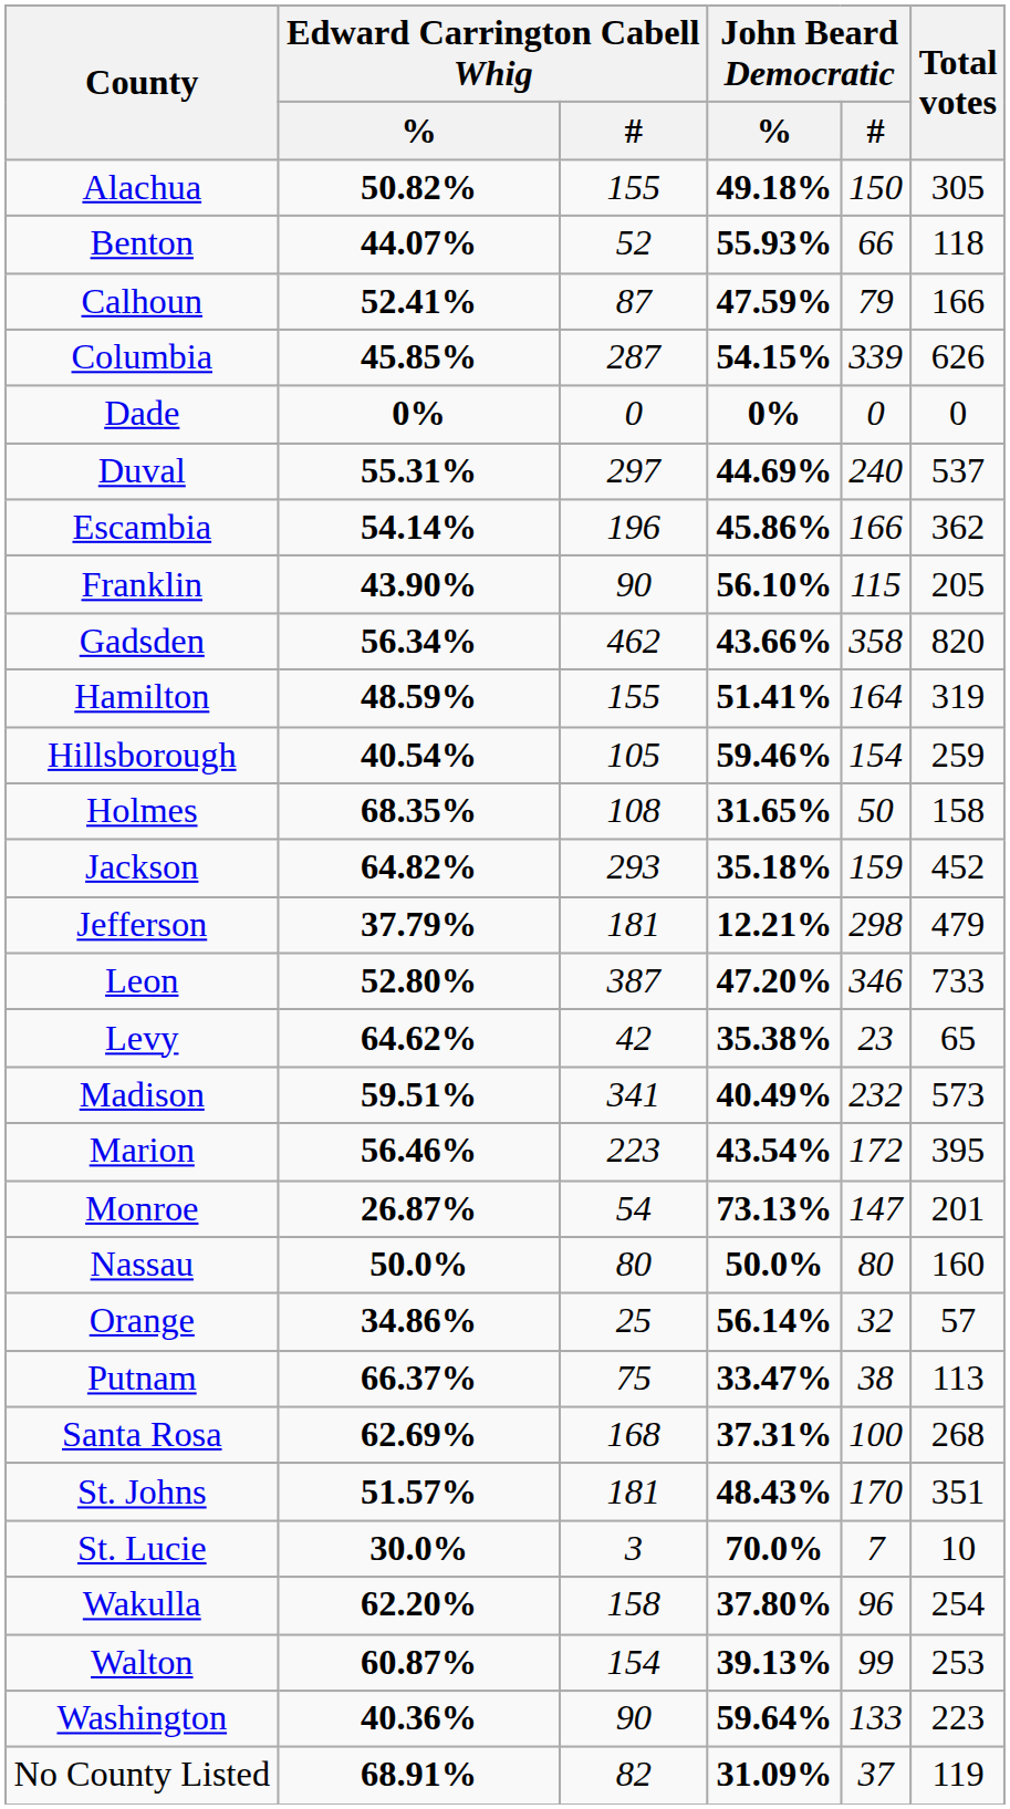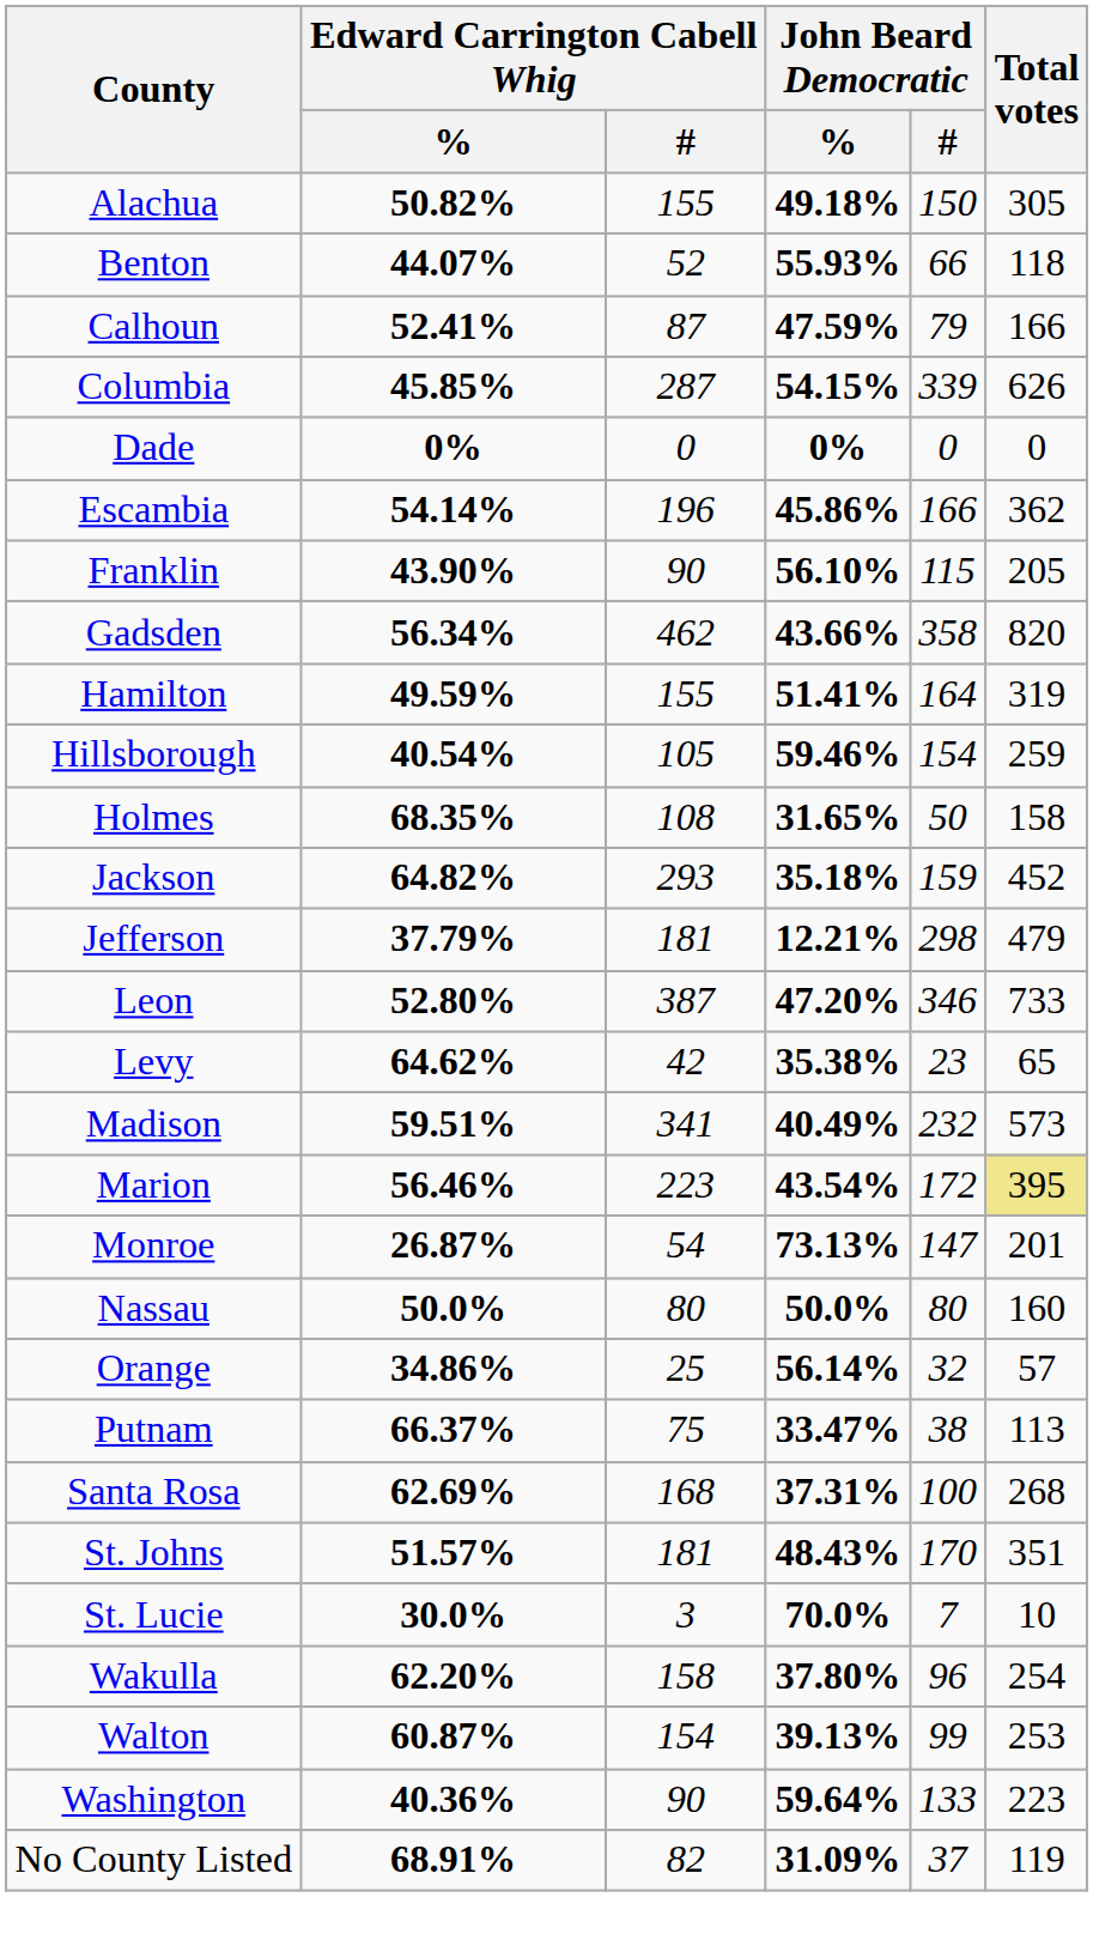 <table class="wikitable sortable">
 <tr>
 <th rowspan="2" colspan="1" style="text-align:center">County</th>
 <th colspan="2" >Edward Carrington Cabell<br><em>Whig</em></th>
 <th colspan="2" style="text-align: center;" >John Beard<br><em>Democratic</em></th>
 <th rowspan="2" colspan="1" style="text-align: center;">Total<br>votes</th>
 </tr>
 <tr>
 <th colspan="1" style="text-align: center;" >%</th>
 <th colspan="1" style="text-align: center;" >#</th>
 <th colspan="1" style="text-align: center;" >%</th>
 <th colspan="1" style="text-align: center;" >#</th>
 </tr>
 <tr>
 <td align="center" ><a href='#'>Alachua</a></td>
 <td align="center"><strong>50.82%</strong></td>
 <td align="center"><em>155</em></td>
 <td align="center"><strong>49.18%</strong></td>
 <td align="center"><em>150</em></td>
 <td align="center">305</td>
 </tr>
 <tr>
 <td align="center" ><a href='#'>Benton</a></td>
 <td align="center"><strong>44.07%</strong></td>
 <td align="center"><em>52</em></td>
 <td align="center"><strong>55.93%</strong></td>
 <td align="center"><em>66</em></td>
 <td align="center">118</td>
 </tr>
 <tr>
 <td align="center" ><a href='#'>Calhoun</a></td>
 <td align="center"><strong>52.41%</strong></td>
 <td align="center"><em>87</em></td>
 <td align="center"><strong>47.59%</strong></td>
 <td align="center"><em>79</em></td>
 <td align="center">166</td>
 </tr>
 <tr>
 <td align="center" ><a href='#'>Columbia</a></td>
 <td align="center"><strong>45.85%</strong></td>
 <td align="center"><em>287</em></td>
 <td align="center"><strong>54.15%</strong></td>
 <td align="center"><em>339</em></td>
 <td align="center">626</td>
 </tr>
 <tr>
 <td align="center" ><a href='#'>Dade</a></td>
 <td align="center"><strong>0%</strong></td>
 <td align="center"><em>0</em></td>
 <td align="center"><strong>0%</strong></td>
 <td align="center"><em>0</em></td>
 <td align="center">0</td>
 </tr>
 <tr>
-<td align="center" ><a href='#'>Duval</a></td>
-<td align="center"><strong>55.31%</strong></td>
-<td align="center"><em>297</em></td>
-<td align="center"><strong>44.69%</strong></td>
-<td align="center"><em>240</em></td>
-<td align="center">537</td>
-</tr>
-<tr>
 <td align="center" ><a href='#'>Escambia</a></td>
 <td align="center"><strong>54.14%</strong></td>
 <td align="center"><em>196</em></td>
 <td align="center"><strong>45.86%</strong></td>
 <td align="center"><em>166</em></td>
 <td align="center">362</td>
 </tr>
 <tr>
 <td align="center" ><a href='#'>Franklin</a></td>
 <td align="center"><strong>43.90%</strong></td>
 <td align="center"><em>90</em></td>
 <td align="center"><strong>56.10%</strong></td>
 <td align="center"><em>115</em></td>
 <td align="center">205</td>
 </tr>
 <tr>
 <td align="center" ><a href='#'>Gadsden</a></td>
 <td align="center"><strong>56.34%</strong></td>
 <td align="center"><em>462</em></td>
 <td align="center"><strong>43.66%</strong></td>
 <td align="center"><em>358</em></td>
 <td align="center">820</td>
 </tr>
 <tr>
 <td align="center" ><a href='#'>Hamilton</a></td>
-<td align="center"><strong>48.59%</strong></td>
+<td align="center"><strong>49.59%</strong></td>
 <td align="center"><em>155</em></td>
 <td align="center"><strong>51.41%</strong></td>
 <td align="center"><em>164</em></td>
 <td align="center">319</td>
 </tr>
 <tr>
 <td align="center" ><a href='#'>Hillsborough</a></td>
 <td align="center"><strong>40.54%</strong></td>
 <td align="center"><em>105</em></td>
 <td align="center"><strong>59.46%</strong></td>
 <td align="center"><em>154</em></td>
 <td align="center">259</td>
 </tr>
 <tr>
 <td align="center" ><a href='#'>Holmes</a></td>
 <td align="center"><strong>68.35%</strong></td>
 <td align="center"><em>108</em></td>
 <td align="center"><strong>31.65%</strong></td>
 <td align="center"><em>50</em></td>
 <td align="center">158</td>
 </tr>
 <tr>
 <td align="center" ><a href='#'>Jackson</a></td>
 <td align="center"><strong>64.82%</strong></td>
 <td align="center"><em>293</em></td>
 <td align="center"><strong>35.18%</strong></td>
 <td align="center"><em>159</em></td>
 <td align="center">452</td>
 </tr>
 <tr>
 <td align="center" ><a href='#'>Jefferson</a></td>
 <td align="center"><strong>37.79%</strong></td>
 <td align="center"><em>181</em></td>
 <td align="center"><strong>12.21%</strong></td>
 <td align="center"><em>298</em></td>
 <td align="center">479</td>
 </tr>
 <tr>
 <td align="center" ><a href='#'>Leon</a></td>
 <td align="center"><strong>52.80%</strong></td>
 <td align="center"><em>387</em></td>
 <td align="center"><strong>47.20%</strong></td>
 <td align="center"><em>346</em></td>
 <td align="center">733</td>
 </tr>
 <tr>
 <td align="center" ><a href='#'>Levy</a></td>
 <td align="center"><strong>64.62%</strong></td>
 <td align="center"><em>42</em></td>
 <td align="center"><strong>35.38%</strong></td>
 <td align="center"><em>23</em></td>
 <td align="center">65</td>
 </tr>
 <tr>
 <td align="center" ><a href='#'>Madison</a></td>
 <td align="center"><strong>59.51%</strong></td>
 <td align="center"><em>341</em></td>
 <td align="center"><strong>40.49%</strong></td>
 <td align="center"><em>232</em></td>
 <td align="center">573</td>
 </tr>
 <tr>
 <td align="center" ><a href='#'>Marion</a></td>
 <td align="center"><strong>56.46%</strong></td>
 <td align="center"><em>223</em></td>
 <td align="center"><strong>43.54%</strong></td>
 <td align="center"><em>172</em></td>
-<td align="center">395</td>
+<td align="center" style="background: khaki;">395</td>
 </tr>
 <tr>
 <td align="center" ><a href='#'>Monroe</a></td>
 <td align="center"><strong>26.87%</strong></td>
 <td align="center"><em>54</em></td>
 <td align="center"><strong>73.13%</strong></td>
 <td align="center"><em>147</em></td>
 <td align="center">201</td>
 </tr>
 <tr>
 <td align="center" ><a href='#'>Nassau</a></td>
 <td align="center"><strong>50.0%</strong></td>
 <td align="center"><em>80</em></td>
 <td align="center"><strong>50.0%</strong></td>
 <td align="center"><em>80</em></td>
 <td align="center">160</td>
 </tr>
 <tr>
 <td align="center" ><a href='#'>Orange</a></td>
 <td align="center"><strong>34.86%</strong></td>
 <td align="center"><em>25</em></td>
 <td align="center"><strong>56.14%</strong></td>
 <td align="center"><em>32</em></td>
 <td align="center">57</td>
 </tr>
 <tr>
 <td align="center" ><a href='#'>Putnam</a></td>
 <td align="center"><strong>66.37%</strong></td>
 <td align="center"><em>75</em></td>
 <td align="center"><strong>33.47%</strong></td>
 <td align="center"><em>38</em></td>
 <td align="center">113</td>
 </tr>
 <tr>
 <td align="center" ><a href='#'>Santa Rosa</a></td>
 <td align="center"><strong>62.69%</strong></td>
 <td align="center"><em>168</em></td>
 <td align="center"><strong>37.31%</strong></td>
 <td align="center"><em>100</em></td>
 <td align="center">268</td>
 </tr>
 <tr>
 <td align="center" ><a href='#'>St. Johns</a></td>
 <td align="center"><strong>51.57%</strong></td>
 <td align="center"><em>181</em></td>
 <td align="center"><strong>48.43%</strong></td>
 <td align="center"><em>170</em></td>
 <td align="center">351</td>
 </tr>
 <tr>
 <td align="center" ><a href='#'>St. Lucie</a></td>
 <td align="center"><strong>30.0%</strong></td>
 <td align="center"><em>3</em></td>
 <td align="center"><strong>70.0%</strong></td>
 <td align="center"><em>7</em></td>
 <td align="center">10</td>
 </tr>
 <tr>
 <td align="center" ><a href='#'>Wakulla</a></td>
 <td align="center"><strong>62.20%</strong></td>
 <td align="center"><em>158</em></td>
 <td align="center"><strong>37.80%</strong></td>
 <td align="center"><em>96</em></td>
 <td align="center">254</td>
 </tr>
 <tr>
 <td align="center" ><a href='#'>Walton</a></td>
 <td align="center"><strong>60.87%</strong></td>
 <td align="center"><em>154</em></td>
 <td align="center"><strong>39.13%</strong></td>
 <td align="center"><em>99</em></td>
 <td align="center">253</td>
 </tr>
 <tr>
 <td align="center" ><a href='#'>Washington</a></td>
 <td align="center"><strong>40.36%</strong></td>
 <td align="center"><em>90</em></td>
 <td align="center"><strong>59.64%</strong></td>
 <td align="center"><em>133</em></td>
 <td align="center">223</td>
 </tr>
 <tr>
 <td align="center" >No County Listed</td>
 <td align="center"><strong>68.91%</strong></td>
 <td align="center"><em>82</em></td>
 <td align="center"><strong>31.09%</strong></td>
 <td align="center"><em>37</em></td>
 <td align="center">119</td>
 </tr>
 </table>
